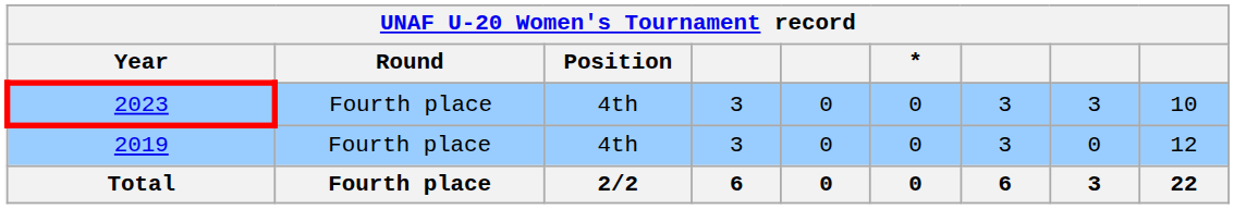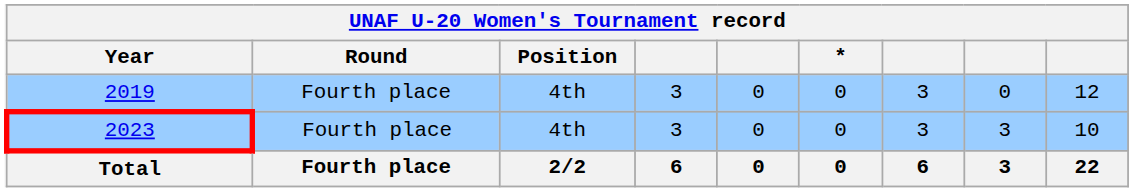 <table class="wikitable" style="font-size:90%; text-align:center;" width="50%">
 <tr>
 <th colspan="9"><a href='#'>UNAF U-20 Women's Tournament</a> record</th>
 </tr>
 <tr>
 <th width="15%">Year</th>
 <th width="15%">Round</th>
 <th width="5%">Position</th>
 <th width="5%"></th>
 <th width="5%"></th>
 <th width="5%">*</th>
 <th width="5%"></th>
 <th width="5%"></th>
 <th width="5%"></th>
 </tr>
 <tr bgcolor="#9acdff">
+<td> <a href='#'>2019</a></td>
+<td>Fourth place</td>
+<td>4th</td>
+<td>3</td>
+<td>0</td>
+<td>0</td>
+<td>3</td>
+<td>0</td>
+<td>12</td>
+</tr>
+<tr bgcolor="#9acdff">
 <td style="border: 3px solid red"> <a href='#'>2023</a></td>
 <td>Fourth place</td>
 <td>4th</td>
 <td>3</td>
 <td>0</td>
 <td>0</td>
 <td>3</td>
 <td>3</td>
 <td>10</td>
-</tr>
-<tr bgcolor="#9acdff">
-<td> <a href='#'>2019</a></td>
-<td>Fourth place</td>
-<td>4th</td>
-<td>3</td>
-<td>0</td>
-<td>0</td>
-<td>3</td>
-<td>0</td>
-<td>12</td>
 </tr>
 <tr>
 <th>Total</th>
 <th>Fourth place</th>
 <th>2/2</th>
 <th>6</th>
 <th>0</th>
 <th>0</th>
 <th>6</th>
 <th>3</th>
 <th>22</th>
 </tr>
 </table>
